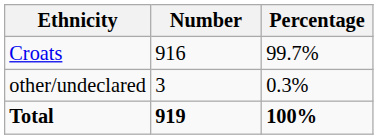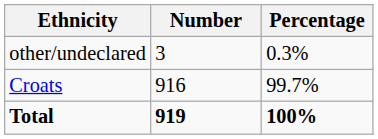 <table class="wikitable">
 <tr>
 <th width="100px">Ethnicity</th>
 <th width="80px">Number</th>
 <th width="80px">Percentage</th>
 </tr>
 <tr>
+<td>other/undeclared</td>
+<td>3</td>
+<td>0.3%</td>
+</tr>
+<tr>
 <td><a href='#'>Croats</a></td>
 <td>916</td>
 <td>99.7%</td>
-</tr>
-<tr>
-<td>other/undeclared</td>
-<td>3</td>
-<td>0.3%</td>
 </tr>
 <tr>
 <td><strong>Total</strong></td>
 <td><strong>919</strong></td>
 <td><strong>100%</strong></td>
 </tr>
 </table>
